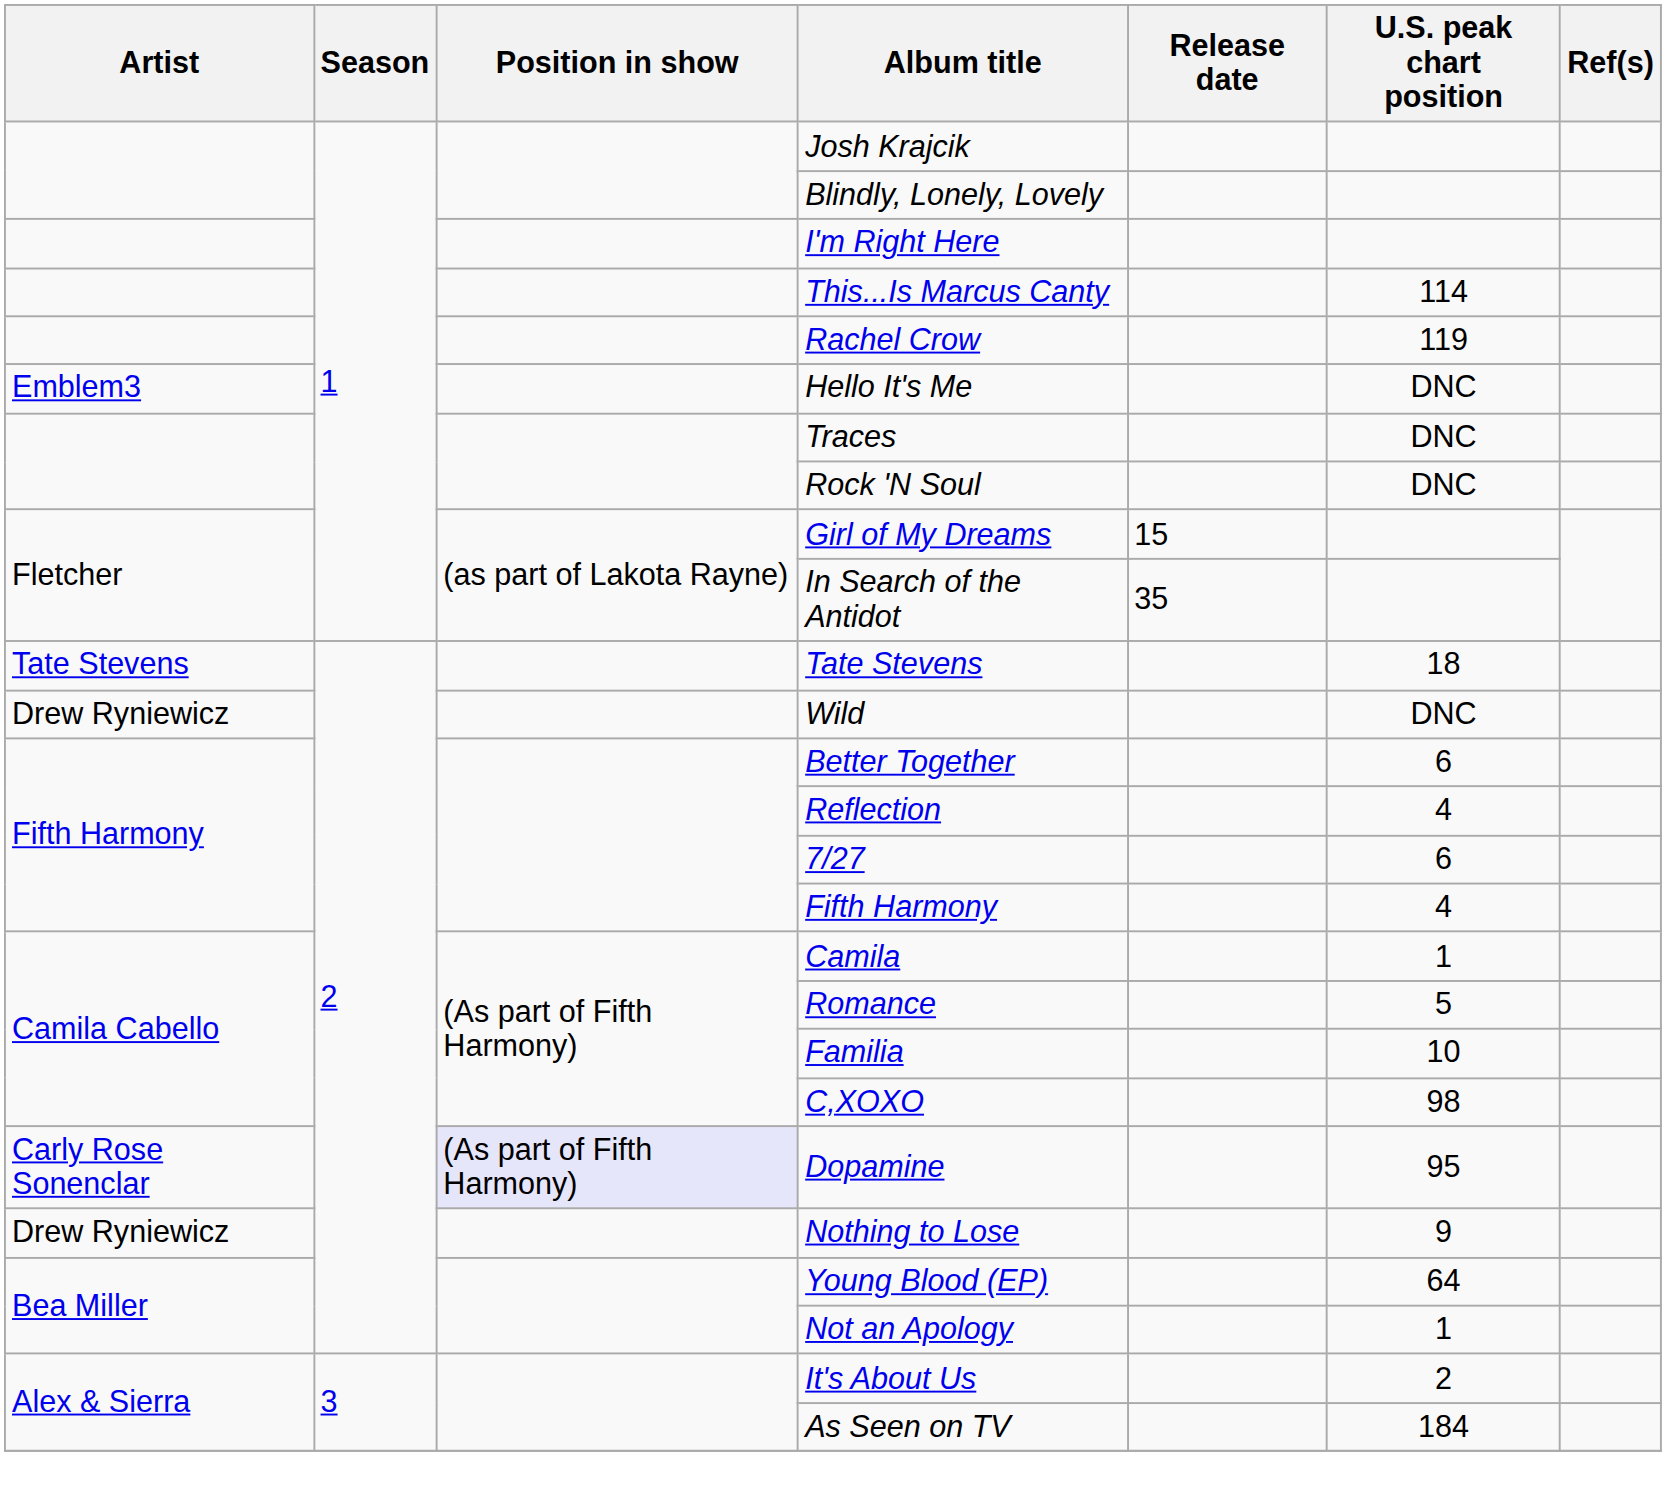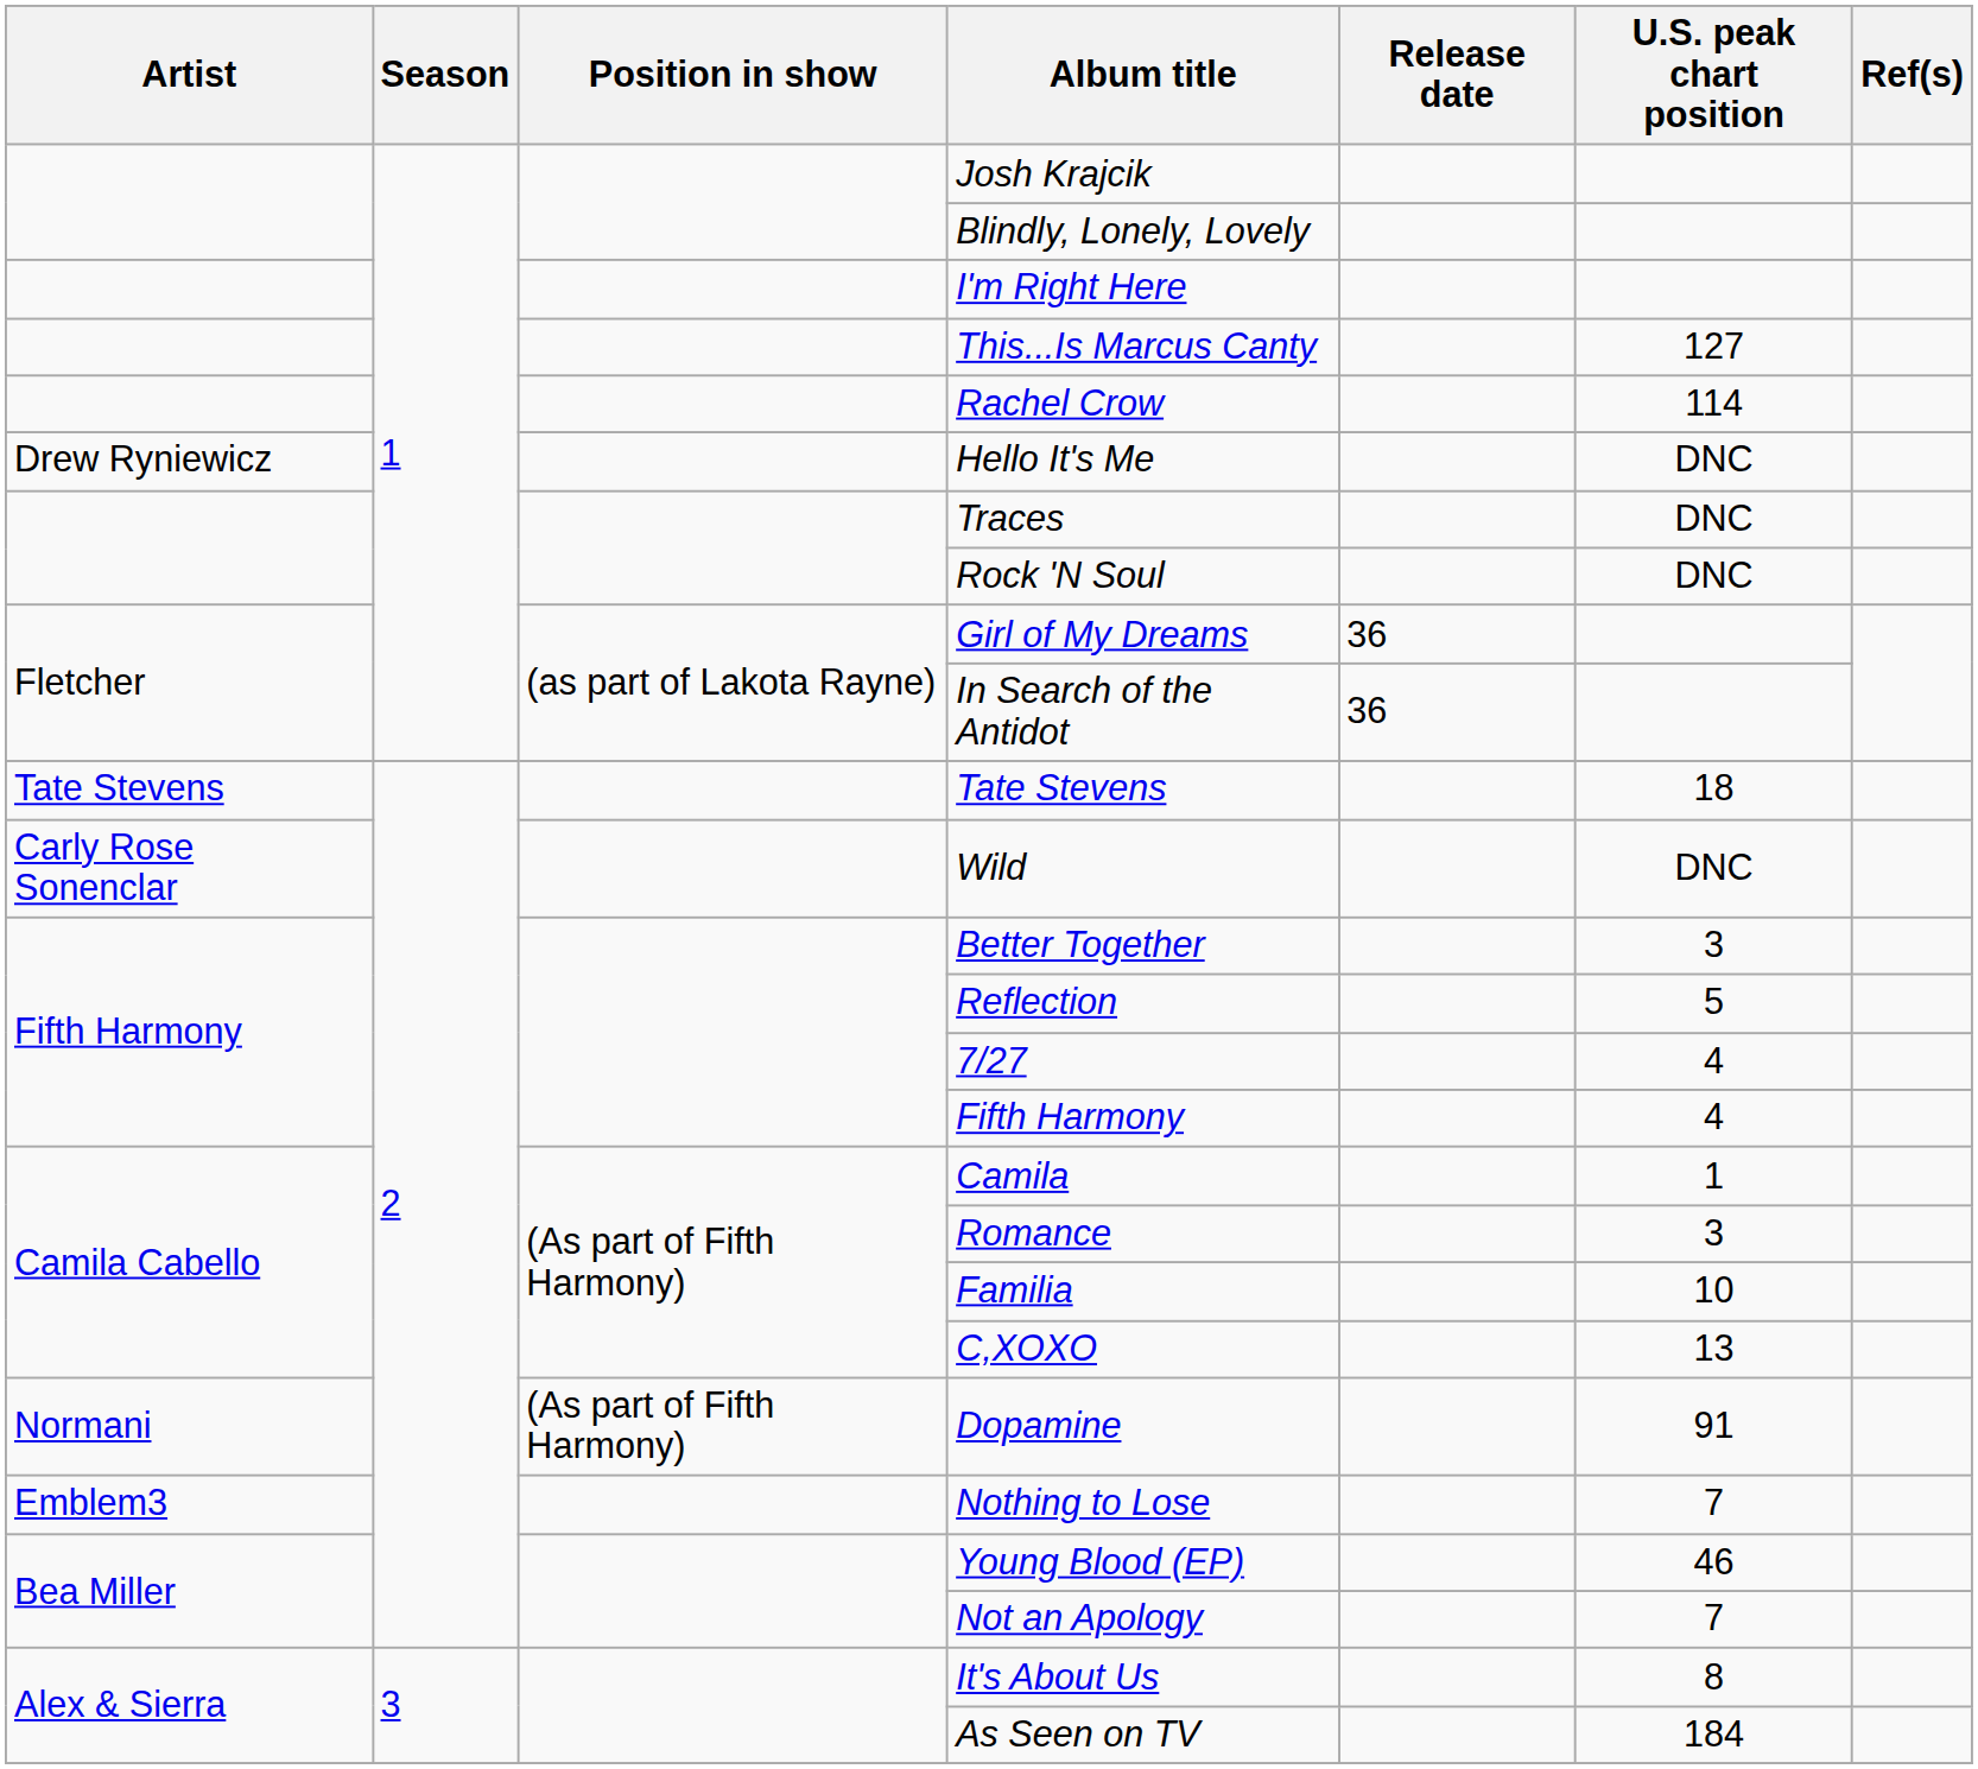 <table class="wikitable sortable">
 <tr>
 <th>Artist</th>
 <th>Season</th>
 <th>Position in show</th>
 <th>Album title</th>
 <th>Release date</th>
 <th>U.S. peak chart<br>position</th>
 <th class="unsortable">Ref(s)</th>
 </tr>
 <tr>
 <td rowspan=2></td>
 <td rowspan=10><a href='#'>1</a></td>
 <td rowspan=2></td>
 <td><em>Josh Krajcik</em></td>
 <td></td>
 <td style="text-align:center;"></td>
 <td></td>
 </tr>
 <tr>
 <td><em>Blindly, Lonely, Lovely</em></td>
 <td></td>
 <td style="text-align:center;"></td>
 <td></td>
 </tr>
 <tr>
 <td></td>
 <td></td>
 <td><em><a href='#'>I'm Right Here</a></em></td>
 <td></td>
 <td style="text-align:center;"></td>
 <td></td>
 </tr>
 <tr>
 <td></td>
 <td></td>
 <td><em><a href='#'>This...Is Marcus Canty</a></em></td>
 <td></td>
-<td style="text-align:center;">114</td>
+<td style="text-align:center;">127</td>
 <td></td>
 </tr>
 <tr>
 <td></td>
 <td></td>
 <td><em><a href='#'>Rachel Crow</a></em></td>
 <td></td>
-<td style="text-align:center;">119</td>
+<td style="text-align:center;">114</td>
 <td></td>
 </tr>
 <tr>
-<td><a href='#'>Emblem3</a></td>
+<td>Drew Ryniewicz</td>
 <td></td>
 <td><em>Hello It's Me</em></td>
 <td></td>
 <td style="text-align:center;">DNC</td>
 <td></td>
 </tr>
 <tr>
 <td rowspan=2></td>
 <td rowspan=2></td>
 <td><em>Traces</em></td>
 <td></td>
 <td style="text-align:center;">DNC</td>
 <td></td>
 </tr>
 <tr>
 <td><em>Rock 'N Soul</em></td>
 <td></td>
 <td style="text-align:center;">DNC</td>
 <td></td>
 </tr>
 <tr>
 <td rowspan=2>Fletcher</td>
 <td rowspan="2"> (as part of Lakota Rayne)</td>
 <td><em><a href='#'>Girl of My Dreams</a></em></td>
-<td>15</td>
+<td>36</td>
 <td></td>
 </tr>
 <tr>
 <td><em>In Search of the Antidot</em></td>
-<td>35</td>
+<td>36</td>
 <td></td>
 </tr>
 <tr>
 <td><a href='#'>Tate Stevens</a></td>
 <td rowspan=14><a href='#'>2</a></td>
 <td></td>
 <td><em><a href='#'>Tate Stevens</a></em></td>
 <td></td>
 <td style="text-align:center;">18</td>
 <td></td>
 </tr>
 <tr>
-<td>Drew Ryniewicz</td>
+<td><a href='#'>Carly Rose Sonenclar</a></td>
 <td></td>
 <td><em>Wild</em></td>
 <td></td>
 <td style="text-align:center;">DNC</td>
 <td></td>
 </tr>
 <tr>
 <td rowspan=4><a href='#'>Fifth Harmony</a></td>
 <td rowspan=4></td>
 <td><em><a href='#'>Better Together</a></em></td>
 <td></td>
-<td style="text-align:center;">6</td>
+<td style="text-align:center;">3</td>
 <td></td>
 </tr>
 <tr>
 <td><em><a href='#'>Reflection</a></em></td>
 <td></td>
-<td style="text-align:center;">4</td>
+<td style="text-align:center;">5</td>
 <td></td>
 </tr>
 <tr>
 <td><em><a href='#'>7/27</a></em></td>
 <td></td>
-<td style="text-align:center;">6</td>
+<td style="text-align:center;">4</td>
 <td></td>
 </tr>
 <tr>
 <td><em><a href='#'>Fifth Harmony</a></em></td>
 <td></td>
 <td style="text-align:center;">4</td>
 <td></td>
 </tr>
 <tr>
 <td rowspan="4"><a href='#'>Camila Cabello</a></td>
 <td rowspan="4"> (As part of Fifth Harmony)</td>
 <td><em><a href='#'>Camila</a></em></td>
 <td></td>
 <td style="text-align:center;">1</td>
 <td></td>
 </tr>
 <tr>
 <td><em><a href='#'>Romance</a></em></td>
 <td></td>
-<td style="text-align:center;">5</td>
+<td style="text-align:center;">3</td>
 <td></td>
 </tr>
 <tr>
 <td><em><a href='#'>Familia</a></em></td>
 <td></td>
 <td style="text-align:center;">10</td>
 <td></td>
 </tr>
 <tr>
 <td><em><a href='#'>C,XOXO</a></em></td>
 <td></td>
-<td style="text-align:center;">98</td>
+<td style="text-align:center;">13</td>
 <td></td>
 </tr>
 <tr>
-<td><a href='#'>Carly Rose Sonenclar</a></td>
-<td style="background: lavender;"> (As part of Fifth Harmony)</td>
+<td><a href='#'>Normani</a></td>
+<td> (As part of Fifth Harmony)</td>
 <td><em><a href='#'>Dopamine</a></em></td>
 <td></td>
-<td style="text-align:center;">95</td>
+<td style="text-align:center;">91</td>
 <td></td>
 </tr>
 <tr>
-<td>Drew Ryniewicz</td>
+<td><a href='#'>Emblem3</a></td>
 <td></td>
 <td><em><a href='#'>Nothing to Lose</a></em></td>
 <td></td>
-<td style="text-align:center;">9</td>
+<td style="text-align:center;">7</td>
 <td></td>
 </tr>
 <tr>
 <td rowspan="2"><a href='#'>Bea Miller</a></td>
 <td rowspan="2"></td>
 <td><em> <a href='#'>Young Blood (EP)</a></em></td>
 <td></td>
-<td style="text-align:center;">64</td>
+<td style="text-align:center;">46</td>
 <td></td>
 </tr>
 <tr>
 <td><em><a href='#'>Not an Apology</a></em></td>
 <td></td>
-<td style="text-align:center;">1</td>
+<td style="text-align:center;">7</td>
 <td></td>
 </tr>
 <tr>
 <td rowspan=2><a href='#'>Alex & Sierra</a></td>
 <td rowspan=2><a href='#'>3</a></td>
 <td rowspan=2></td>
 <td><em><a href='#'>It's About Us</a></em></td>
 <td></td>
-<td style="text-align:center;">2</td>
+<td style="text-align:center;">8</td>
 <td></td>
 </tr>
 <tr>
 <td><em>As Seen on TV</em></td>
 <td></td>
 <td style="text-align:center;">184</td>
 <td></td>
 </tr>
 <tr>
 </tr>
 </table>
